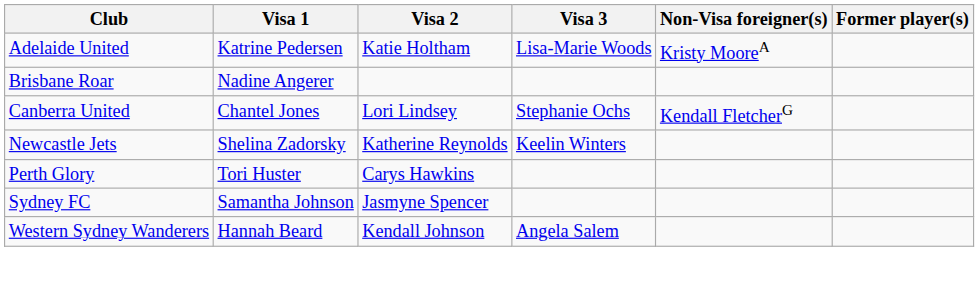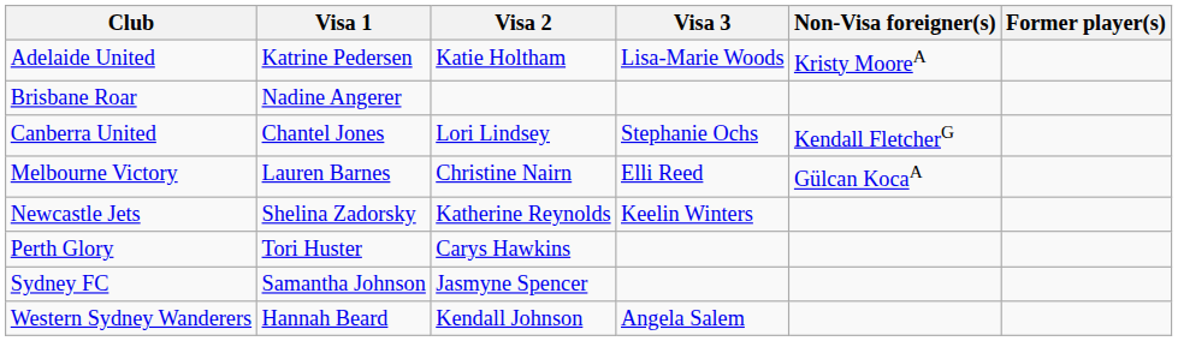 <table class="wikitable sortable">
 <tr>
 <th>Club</th>
 <th>Visa 1</th>
 <th>Visa 2</th>
 <th>Visa 3</th>
 <th>Non-Visa foreigner(s)</th>
 <th>Former player(s)</th>
 </tr>
 <tr style="vertical-align:top;">
 <td><a href='#'>Adelaide United</a></td>
 <td> <a href='#'>Katrine Pedersen</a></td>
 <td> <a href='#'>Katie Holtham</a></td>
 <td> <a href='#'>Lisa-Marie Woods</a></td>
 <td> <a href='#'>Kristy Moore</a><sup>A</sup></td>
 <td></td>
 </tr>
 <tr style="vertical-align:top;">
 <td><a href='#'>Brisbane Roar</a></td>
 <td> <a href='#'>Nadine Angerer</a></td>
 <td></td>
 <td></td>
 <td></td>
 <td></td>
 </tr>
 <tr style="vertical-align:top;">
 <td><a href='#'>Canberra United</a></td>
 <td> <a href='#'>Chantel Jones</a></td>
 <td> <a href='#'>Lori Lindsey</a></td>
 <td> <a href='#'>Stephanie Ochs</a></td>
 <td> <a href='#'>Kendall Fletcher</a><sup>G</sup></td>
+<td></td>
+</tr>
+<tr style="vertical-align:top;">
+<td><a href='#'>Melbourne Victory</a></td>
+<td> <a href='#'>Lauren Barnes</a></td>
+<td> <a href='#'>Christine Nairn</a></td>
+<td> <a href='#'>Elli Reed</a></td>
+<td> <a href='#'>Gülcan Koca</a><sup>A</sup></td>
 <td></td>
 </tr>
 <tr style="vertical-align:top;">
 <td><a href='#'>Newcastle Jets</a></td>
 <td> <a href='#'>Shelina Zadorsky</a></td>
 <td> <a href='#'>Katherine Reynolds</a></td>
 <td> <a href='#'>Keelin Winters</a></td>
 <td></td>
 <td></td>
 </tr>
 <tr style="vertical-align:top;">
 <td><a href='#'>Perth Glory</a></td>
 <td> <a href='#'>Tori Huster</a></td>
 <td> <a href='#'>Carys Hawkins</a></td>
 <td></td>
 <td></td>
 <td></td>
 </tr>
 <tr style="vertical-align:top;">
 <td><a href='#'>Sydney FC</a></td>
 <td> <a href='#'>Samantha Johnson</a></td>
 <td> <a href='#'>Jasmyne Spencer</a></td>
 <td></td>
 <td></td>
 <td></td>
 </tr>
 <tr style="vertical-align:top;">
 <td><a href='#'>Western Sydney Wanderers</a></td>
 <td> <a href='#'>Hannah Beard</a></td>
 <td> <a href='#'>Kendall Johnson</a></td>
 <td> <a href='#'>Angela Salem</a></td>
 <td></td>
 <td></td>
 </tr>
 </table>
